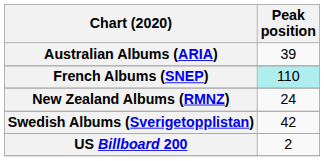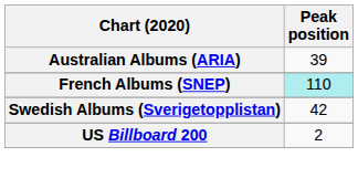 <table class="wikitable sortable plainrowheaders" style="text-align:center">
 <tr>
 <th scope="col">Chart (2020)</th>
 <th scope="col">Peak<br>position</th>
 </tr>
 <tr>
 <th scope="row">Australian Albums (<a href='#'>ARIA</a>)</th>
 <td>39</td>
 </tr>
 <tr>
 </tr>
 <tr>
 </tr>
 <tr>
 </tr>
 <tr>
 </tr>
 <tr>
 </tr>
 <tr>
 <th scope="row">French Albums (<a href='#'>SNEP</a>)</th>
 <td style="background: paleturquoise;">110</td>
 </tr>
 <tr>
 </tr>
 <tr>
 </tr>
 <tr>
-<th scope="row">New Zealand Albums (<a href='#'>RMNZ</a>)</th>
-<td>24</td>
-</tr>
-<tr>
 </tr>
 <tr>
 <th scope="row">Swedish Albums (<a href='#'>Sverigetopplistan</a>)</th>
 <td>42</td>
 </tr>
 <tr>
 </tr>
 <tr>
 </tr>
 <tr>
 <th scope="row">US <a href='#'><em>Billboard</em> 200</a></th>
 <td>2</td>
 </tr>
 <tr>
 </tr>
 </table>
